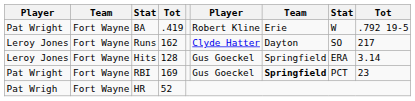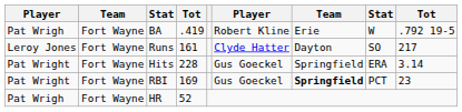 <table class="wikitable">
 <tr>
 <th>Player</th>
 <th>Team</th>
 <th>Stat</th>
 <th>Tot</th>
 <th></th>
 <th>Player</th>
 <th>Team</th>
 <th>Stat</th>
 <th>Tot</th>
 </tr>
 <tr>
-<td>Pat Wright</td>
+<td>Pat Wrigh</td>
 <td>Fort Wayne</td>
 <td>BA</td>
 <td>.419</td>
 <td></td>
 <td>Robert Kline</td>
 <td>Erie</td>
 <td>W</td>
 <td>.792 19-5</td>
 </tr>
 <tr>
 <td>Leroy Jones</td>
 <td>Fort Wayne</td>
 <td>Runs</td>
-<td>162</td>
+<td>161</td>
 <td></td>
 <td><a href='#'>Clyde Hatter</a></td>
 <td>Dayton</td>
 <td>SO</td>
 <td>217</td>
 </tr>
 <tr>
-<td>Leroy Jones</td>
+<td>Pat Wright</td>
 <td>Fort Wayne</td>
 <td>Hits</td>
-<td>128</td>
+<td>228</td>
 <td></td>
 <td>Gus Goeckel</td>
 <td>Springfield</td>
 <td>ERA</td>
 <td>3.14</td>
 </tr>
 <tr>
 <td>Pat Wright</td>
 <td>Fort Wayne</td>
 <td>RBI</td>
 <td>169</td>
 <td></td>
 <td>Gus Goeckel</td>
 <td><strong>Springfield</strong></td>
 <td>PCT</td>
 <td>23</td>
 </tr>
 <tr>
 <td>Pat Wrigh</td>
 <td>Fort Wayne</td>
 <td>HR</td>
 <td>52</td>
 </tr>
 </table>
